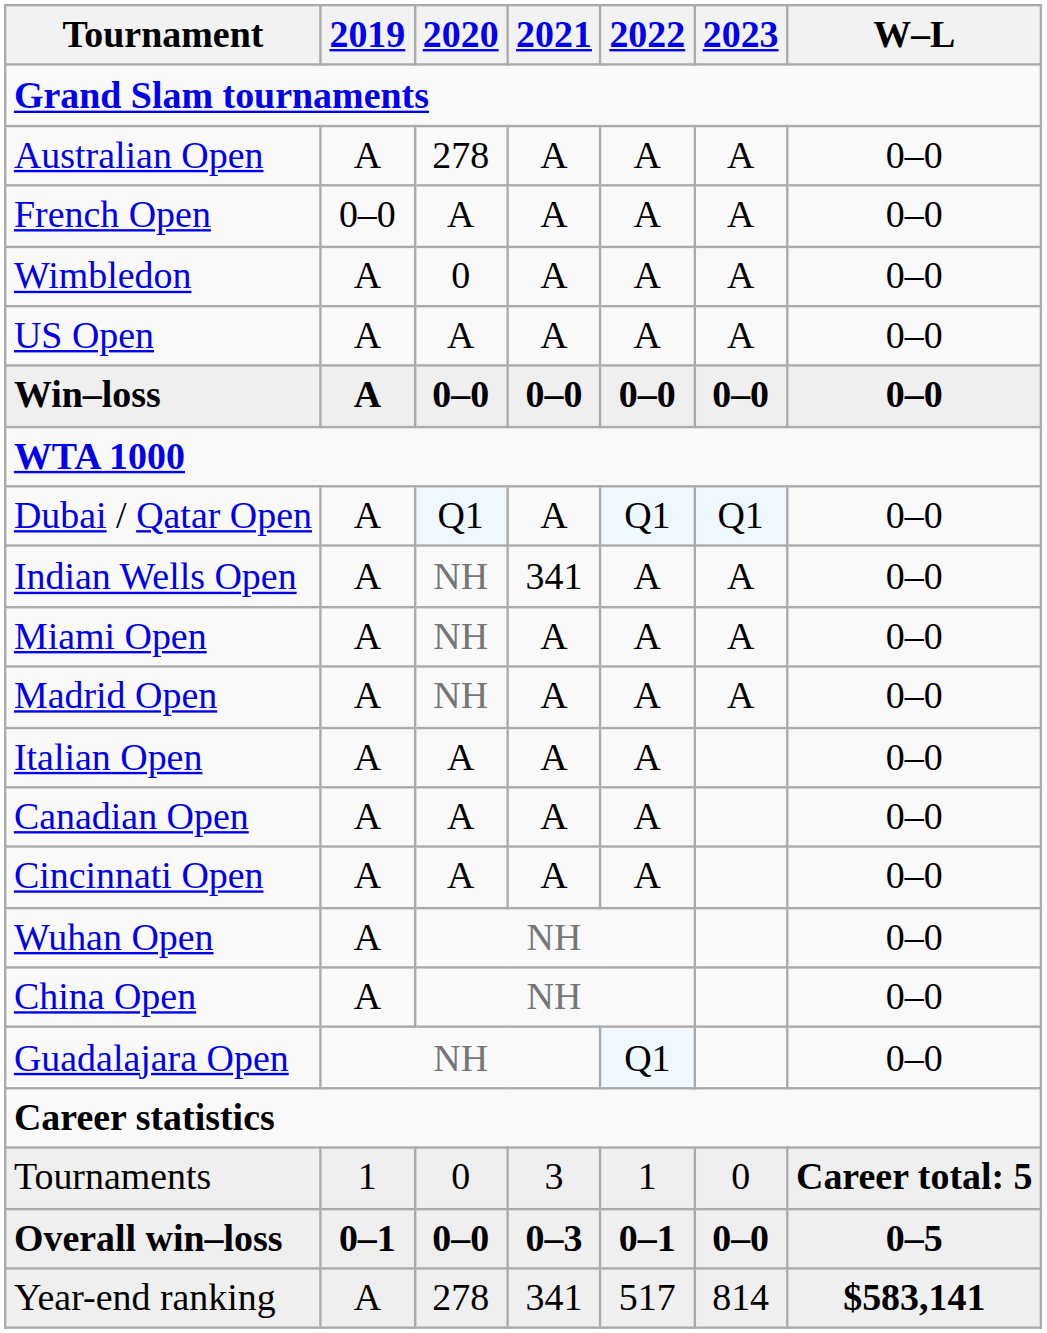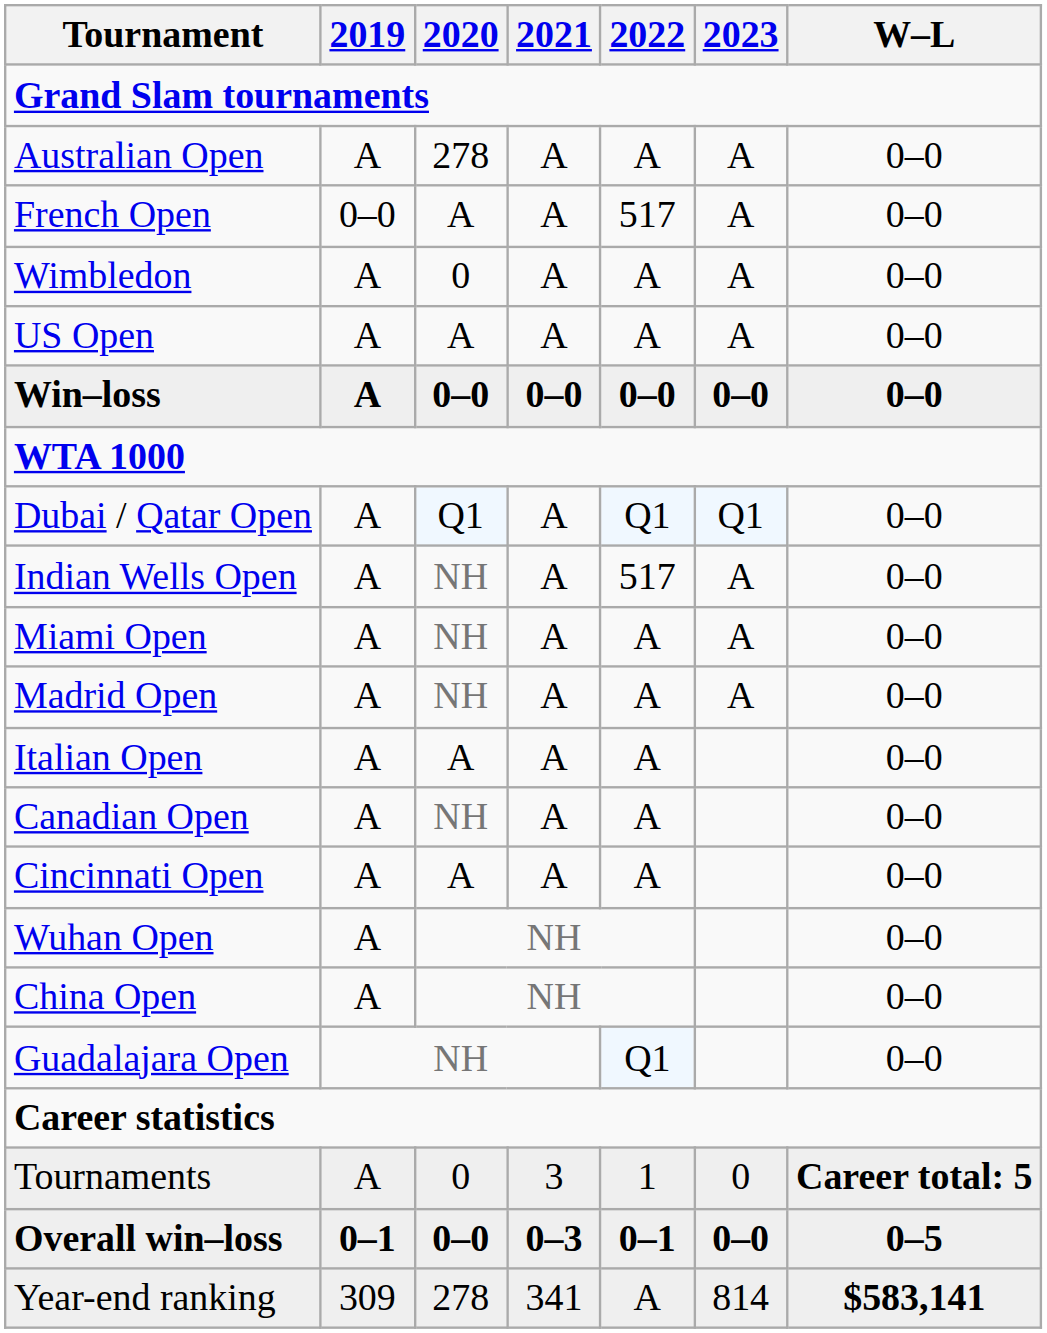 <table class="wikitable" style="text-align:center">
 <tr>
 <th>Tournament</th>
 <th><a href='#'>2019</a></th>
 <th><a href='#'>2020</a></th>
 <th><a href='#'>2021</a></th>
 <th><a href='#'>2022</a></th>
 <th><a href='#'>2023</a></th>
 <th>W–L</th>
 </tr>
 <tr>
 <td colspan="9" align="left"><strong><a href='#'>Grand Slam tournaments</a></strong></td>
 </tr>
 <tr>
 <td align="left"><a href='#'>Australian Open</a></td>
 <td>A</td>
 <td>278</td>
 <td>A</td>
 <td>A</td>
 <td>A</td>
 <td>0–0</td>
 </tr>
 <tr>
 <td align="left"><a href='#'>French Open</a></td>
 <td>0–0</td>
 <td>A</td>
 <td>A</td>
-<td>A</td>
+<td>517</td>
 <td>A</td>
 <td>0–0</td>
 </tr>
 <tr>
 <td align="left"><a href='#'>Wimbledon</a></td>
 <td>A</td>
 <td>0</td>
 <td>A</td>
 <td>A</td>
 <td>A</td>
 <td>0–0</td>
 </tr>
 <tr>
 <td align="left"><a href='#'>US Open</a></td>
 <td>A</td>
 <td>A</td>
 <td>A</td>
 <td>A</td>
 <td>A</td>
 <td>0–0</td>
 </tr>
 <tr style="background:#efefef;font-weight:bold">
 <td align="left">Win–loss</td>
 <td>A</td>
 <td>0–0</td>
 <td>0–0</td>
 <td>0–0</td>
 <td>0–0</td>
 <td>0–0</td>
 </tr>
 <tr>
 <td colspan="9" align="left"><strong><a href='#'>WTA 1000</a></strong></td>
 </tr>
 <tr>
 <td align="left"><a href='#'>Dubai</a> / <a href='#'>Qatar Open</a></td>
 <td>A</td>
 <td bgcolor="f0f8ff">Q1</td>
 <td>A</td>
 <td bgcolor="f0f8ff">Q1</td>
 <td bgcolor="f0f8ff">Q1</td>
 <td>0–0</td>
 </tr>
 <tr>
 <td align="left"><a href='#'>Indian Wells Open</a></td>
 <td>A</td>
 <td style="color:#767676">NH</td>
-<td>341</td>
 <td>A</td>
+<td>517</td>
 <td>A</td>
 <td>0–0</td>
 </tr>
 <tr>
 <td align="left"><a href='#'>Miami Open</a></td>
 <td>A</td>
 <td style="color:#767676">NH</td>
 <td>A</td>
 <td>A</td>
 <td>A</td>
 <td>0–0</td>
 </tr>
 <tr>
 <td align="left"><a href='#'>Madrid Open</a></td>
 <td>A</td>
 <td style="color:#767676">NH</td>
 <td>A</td>
 <td>A</td>
 <td>A</td>
 <td>0–0</td>
 </tr>
 <tr>
 <td align="left"><a href='#'>Italian Open</a></td>
 <td>A</td>
 <td>A</td>
 <td>A</td>
 <td>A</td>
 <td></td>
 <td>0–0</td>
 </tr>
 <tr>
 <td align="left"><a href='#'>Canadian Open</a></td>
 <td>A</td>
-<td>A</td>
+<td style="color:#767676">NH</td>
 <td>A</td>
 <td>A</td>
 <td></td>
 <td>0–0</td>
 </tr>
 <tr>
 <td align="left"><a href='#'>Cincinnati Open</a></td>
 <td>A</td>
 <td>A</td>
 <td>A</td>
 <td>A</td>
 <td></td>
 <td>0–0</td>
 </tr>
 <tr>
 <td align="left"><a href='#'>Wuhan Open</a></td>
 <td>A</td>
 <td colspan="3" style="color:#767676">NH</td>
 <td></td>
 <td>0–0</td>
 </tr>
 <tr>
 <td align="left"><a href='#'>China Open</a></td>
 <td>A</td>
 <td colspan="3" style="color:#767676">NH</td>
 <td></td>
 <td>0–0</td>
 </tr>
 <tr>
 <td align="left"><a href='#'>Guadalajara Open</a></td>
 <td colspan="3" style="color:#767676">NH</td>
 <td bgcolor="f0f8ff">Q1</td>
 <td></td>
 <td>0–0</td>
 </tr>
 <tr>
 <td colspan="9" align="left"><strong>Career statistics</strong></td>
 </tr>
 <tr bgcolor="efefef">
 <td align="left">Tournaments</td>
-<td>1</td>
+<td>A</td>
 <td>0</td>
 <td>3</td>
 <td>1</td>
 <td>0</td>
 <td colspan="3"><strong>Career total: 5</strong></td>
 </tr>
 <tr style="background:#efefef;font-weight:bold">
 <td align="left">Overall win–loss</td>
 <td>0–1</td>
 <td>0–0</td>
 <td>0–3</td>
 <td>0–1</td>
 <td>0–0</td>
 <td>0–5</td>
 </tr>
 <tr bgcolor="efefef">
 <td align="left">Year-end ranking</td>
-<td>A</td>
+<td>309</td>
 <td>278</td>
 <td>341</td>
-<td>517</td>
+<td>A</td>
 <td>814</td>
 <td colspan="3"><strong>$583,141</strong></td>
 </tr>
 </table>
